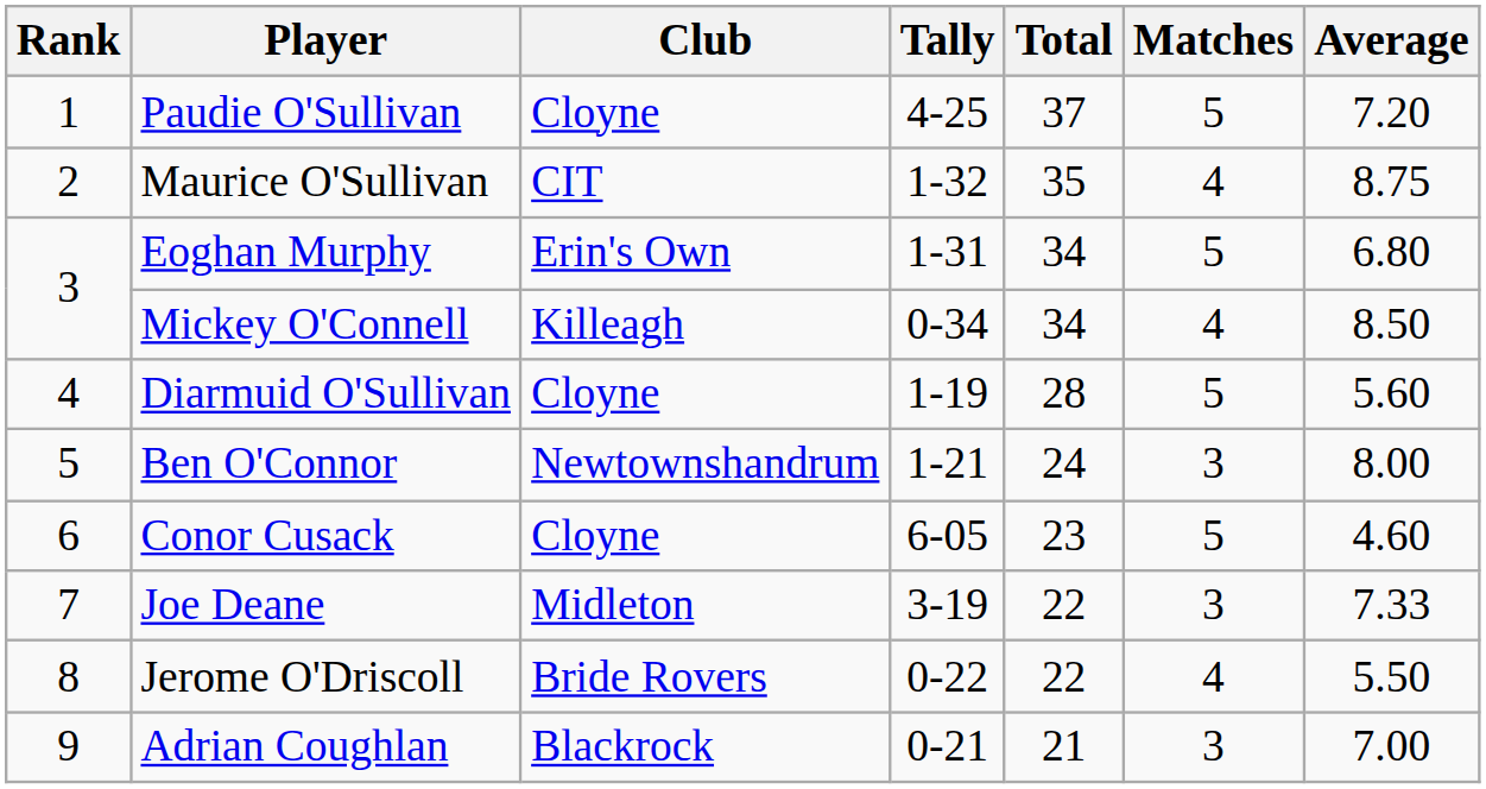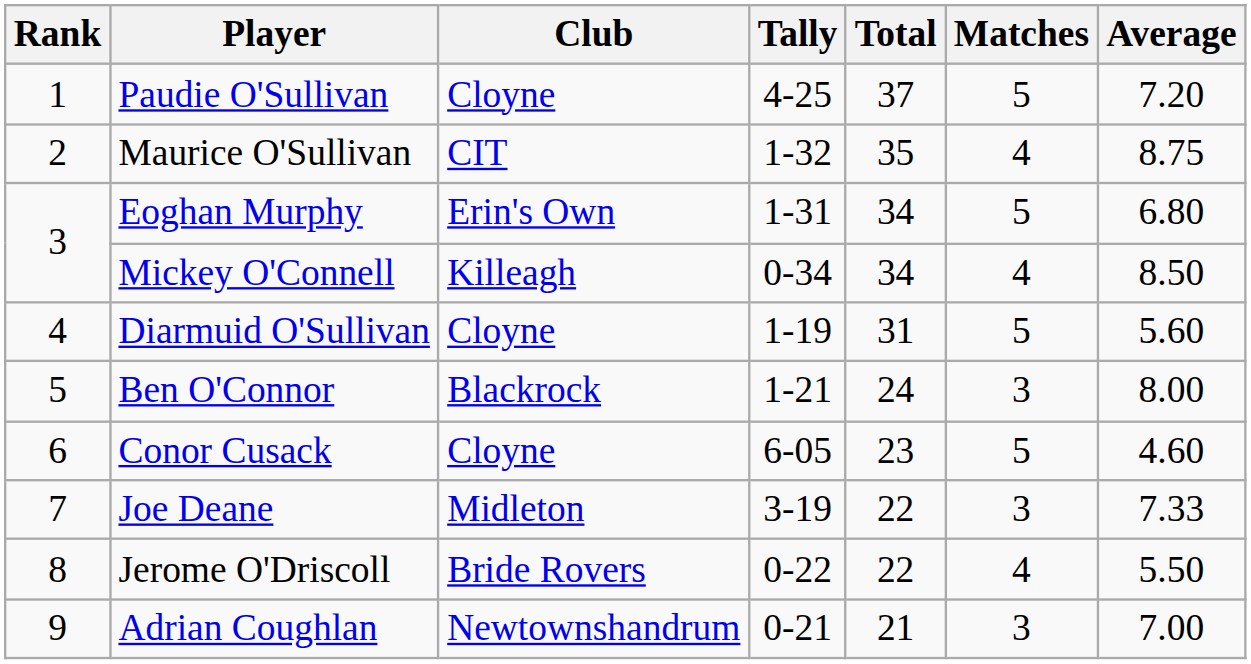 <table class="wikitable">
 <tr>
 <th>Rank</th>
 <th>Player</th>
 <th>Club</th>
 <th>Tally</th>
 <th>Total</th>
 <th>Matches</th>
 <th>Average</th>
 </tr>
 <tr>
 <td rowspan=1 align=center>1</td>
 <td><a href='#'>Paudie O'Sullivan</a></td>
 <td><a href='#'>Cloyne</a></td>
 <td align=center>4-25</td>
 <td align=center>37</td>
 <td align=center>5</td>
 <td align=center>7.20</td>
 </tr>
 <tr>
 <td rowspan=1 align=center>2</td>
 <td>Maurice O'Sullivan</td>
 <td><a href='#'>CIT</a></td>
 <td align=center>1-32</td>
 <td align=center>35</td>
 <td align=center>4</td>
 <td align=center>8.75</td>
 </tr>
 <tr>
 <td rowspan=2 align=center>3</td>
 <td><a href='#'>Eoghan Murphy</a></td>
 <td><a href='#'>Erin's Own</a></td>
 <td align=center>1-31</td>
 <td align=center>34</td>
 <td align=center>5</td>
 <td align=center>6.80</td>
 </tr>
 <tr>
 <td><a href='#'>Mickey O'Connell</a></td>
 <td><a href='#'>Killeagh</a></td>
 <td align=center>0-34</td>
 <td align=center>34</td>
 <td align=center>4</td>
 <td align=center>8.50</td>
 </tr>
 <tr>
 <td rowspan=1 align=center>4</td>
 <td><a href='#'>Diarmuid O'Sullivan</a></td>
 <td><a href='#'>Cloyne</a></td>
 <td align=center>1-19</td>
-<td align=center>28</td>
+<td align=center>31</td>
 <td align=center>5</td>
 <td align=center>5.60</td>
 </tr>
 <tr>
 <td rowspan=1 align=center>5</td>
 <td><a href='#'>Ben O'Connor</a></td>
-<td><a href='#'>Newtownshandrum</a></td>
+<td><a href='#'>Blackrock</a></td>
 <td align=center>1-21</td>
 <td align=center>24</td>
 <td align=center>3</td>
 <td align=center>8.00</td>
 </tr>
 <tr>
 <td rowspan=1 align=center>6</td>
 <td><a href='#'>Conor Cusack</a></td>
 <td><a href='#'>Cloyne</a></td>
 <td align=center>6-05</td>
 <td align=center>23</td>
 <td align=center>5</td>
 <td align=center>4.60</td>
 </tr>
 <tr>
 <td rowspan=1 align=center>7</td>
 <td><a href='#'>Joe Deane</a></td>
 <td><a href='#'>Midleton</a></td>
 <td align=center>3-19</td>
 <td align=center>22</td>
 <td align=center>3</td>
 <td align=center>7.33</td>
 </tr>
 <tr>
 <td rowspan=1 align=center>8</td>
 <td>Jerome O'Driscoll</td>
 <td><a href='#'>Bride Rovers</a></td>
 <td align=center>0-22</td>
 <td align=center>22</td>
 <td align=center>4</td>
 <td align=center>5.50</td>
 </tr>
 <tr>
 <td rowspan=1 align=center>9</td>
 <td><a href='#'>Adrian Coughlan</a></td>
-<td><a href='#'>Blackrock</a></td>
+<td><a href='#'>Newtownshandrum</a></td>
 <td align=center>0-21</td>
 <td align=center>21</td>
 <td align=center>3</td>
 <td align=center>7.00</td>
 </tr>
 </table>
